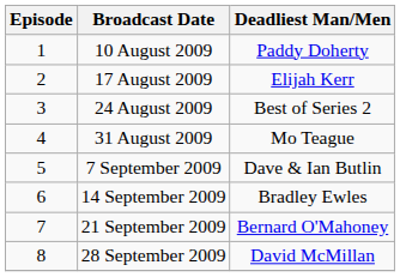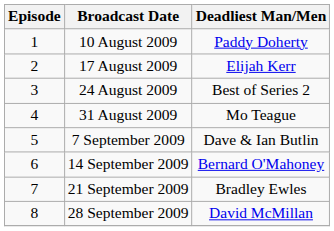 <table class="wikitable" style="text-align:center;">
 <tr>
 <th style="text-align:center">Episode</th>
 <th style="text-align:center">Broadcast Date</th>
 <th style="text-align:center">Deadliest Man/Men</th>
 </tr>
 <tr>
 <td>1</td>
 <td>10 August 2009</td>
 <td><a href='#'>Paddy Doherty</a></td>
 </tr>
 <tr>
 <td>2</td>
 <td>17 August 2009</td>
 <td><a href='#'>Elijah Kerr</a></td>
 </tr>
 <tr>
 <td>3</td>
 <td>24 August 2009</td>
 <td>Best of Series 2</td>
 </tr>
 <tr>
 <td>4</td>
 <td>31 August 2009</td>
 <td>Mo Teague</td>
 </tr>
 <tr>
 <td>5</td>
 <td>7 September 2009</td>
 <td>Dave & Ian Butlin</td>
 </tr>
 <tr>
 <td>6</td>
 <td>14 September 2009</td>
-<td>Bradley Ewles</td>
+<td><a href='#'>Bernard O'Mahoney</a></td>
 </tr>
 <tr>
 <td>7</td>
 <td>21 September 2009</td>
-<td><a href='#'>Bernard O'Mahoney</a></td>
+<td>Bradley Ewles</td>
 </tr>
 <tr>
 <td>8</td>
 <td>28 September 2009</td>
 <td><a href='#'>David McMillan</a></td>
 </tr>
 <tr>
 </tr>
 </table>
